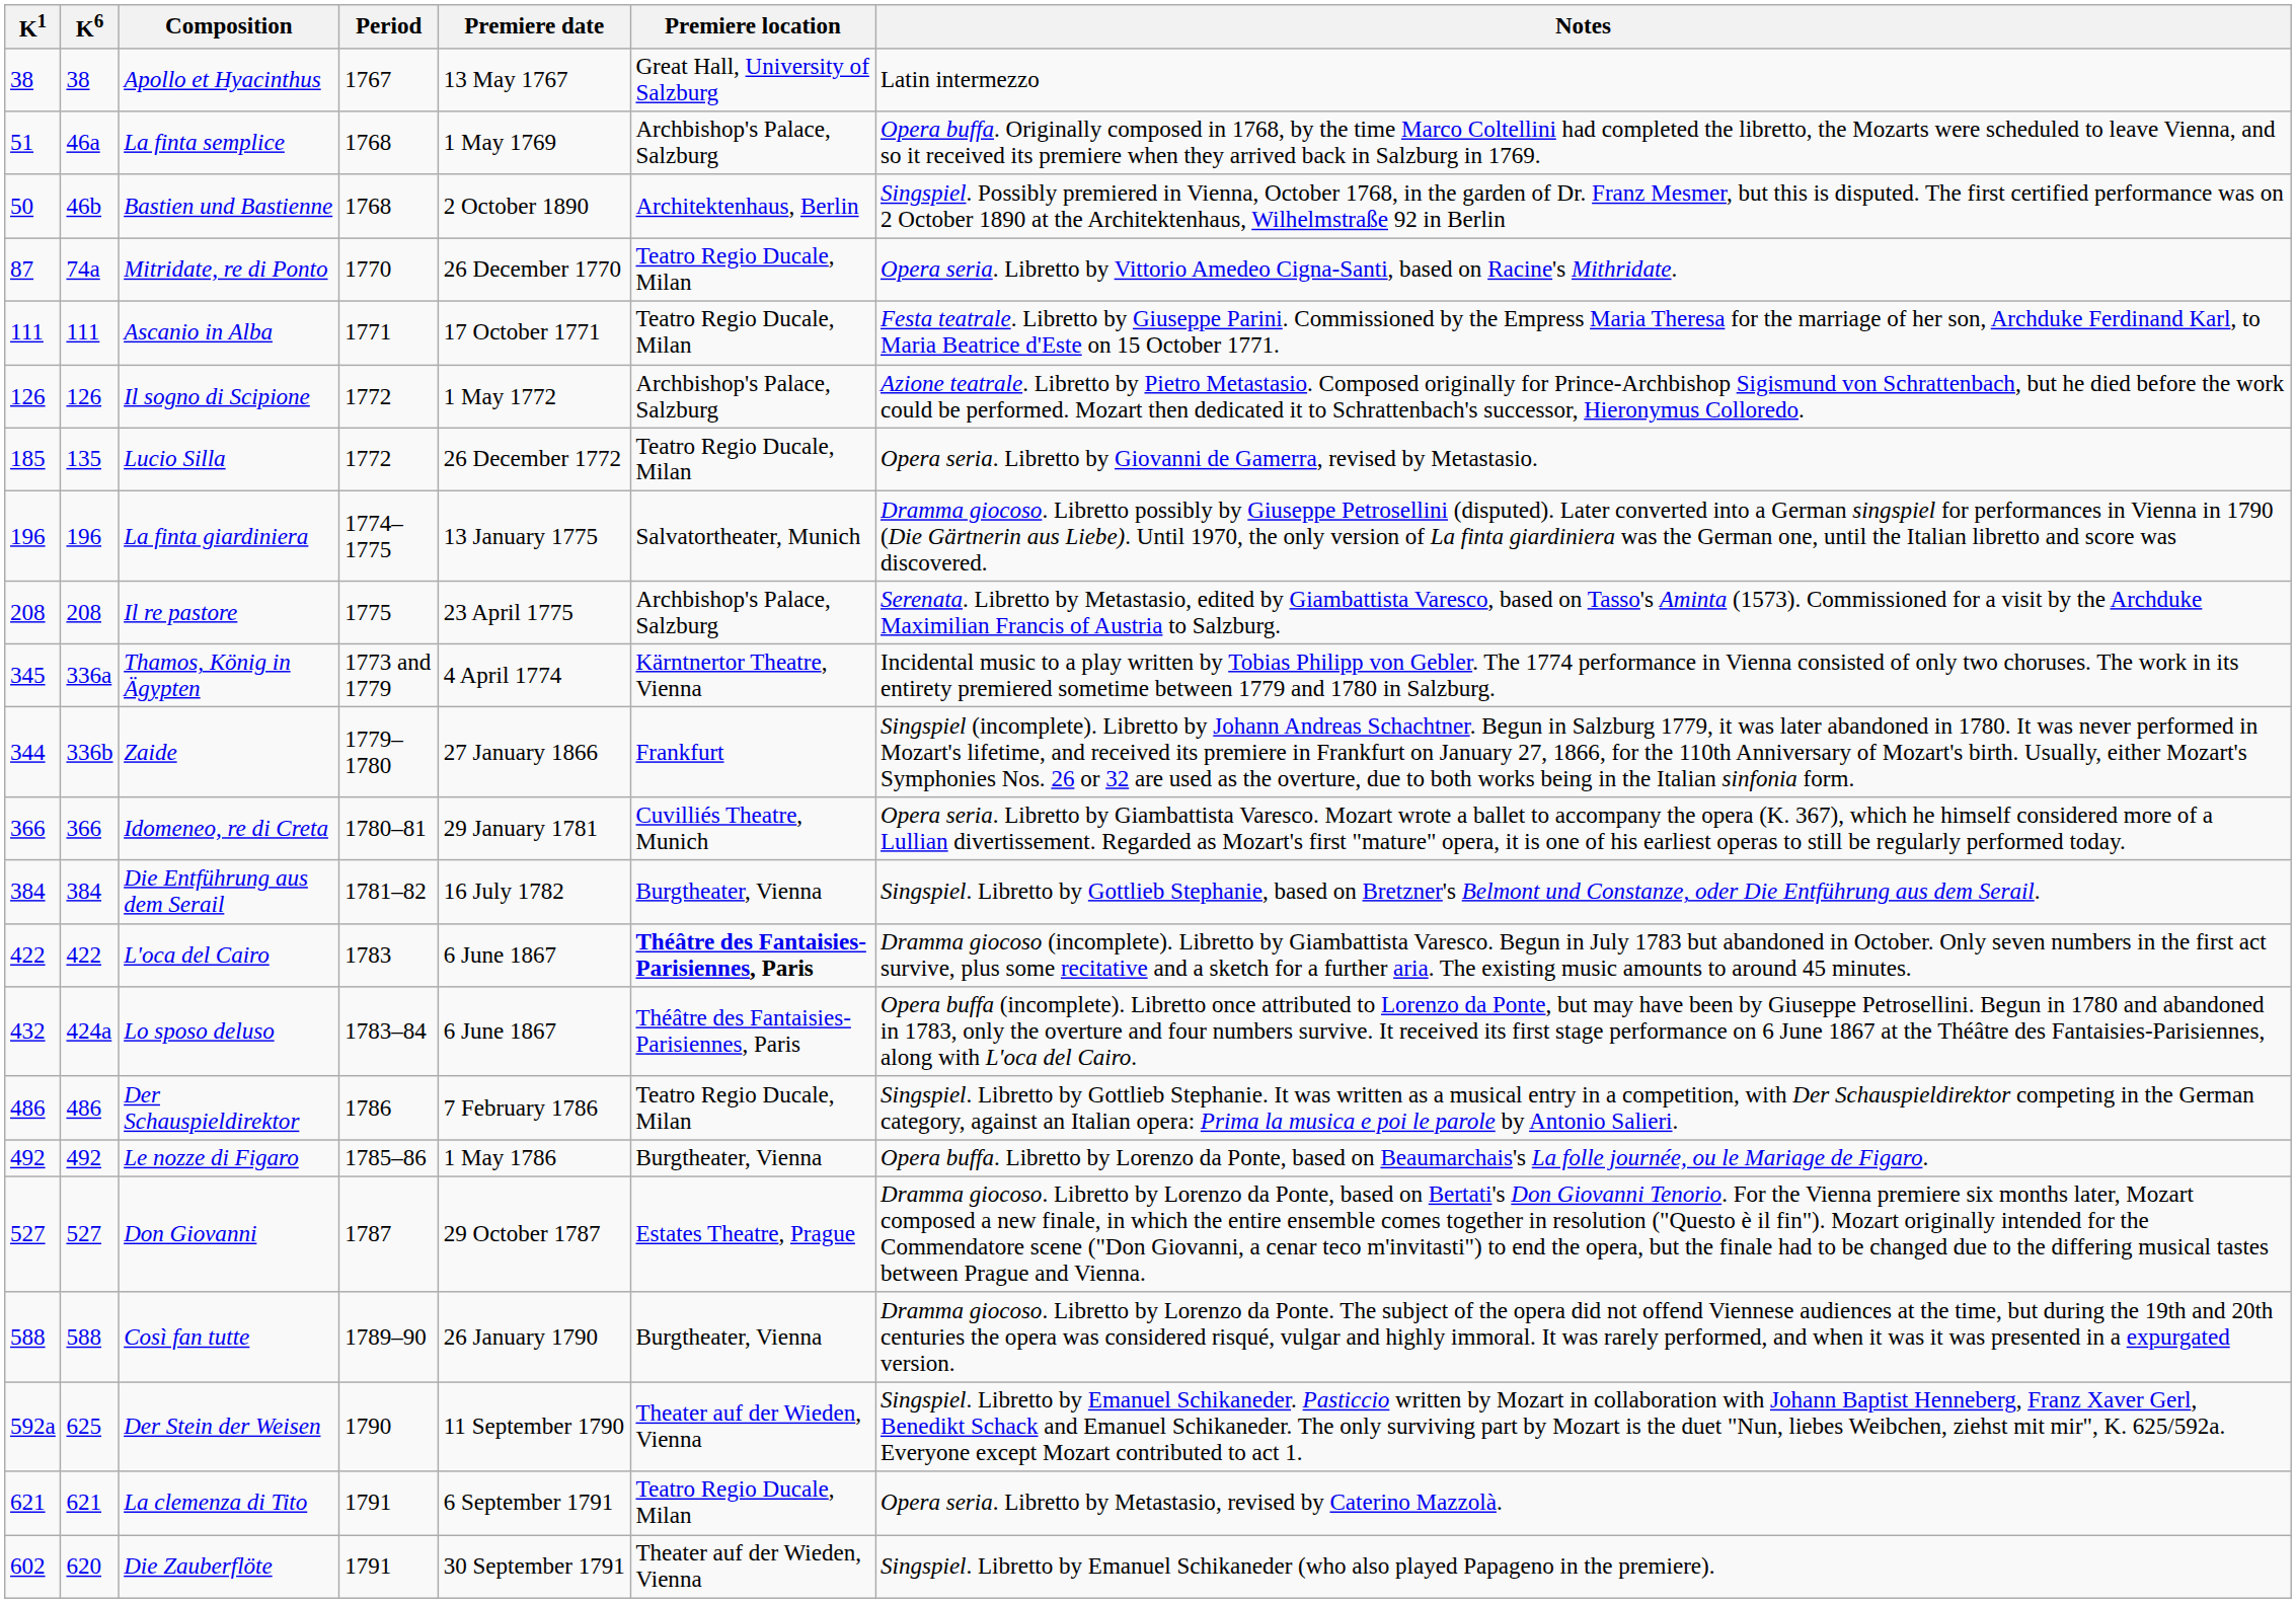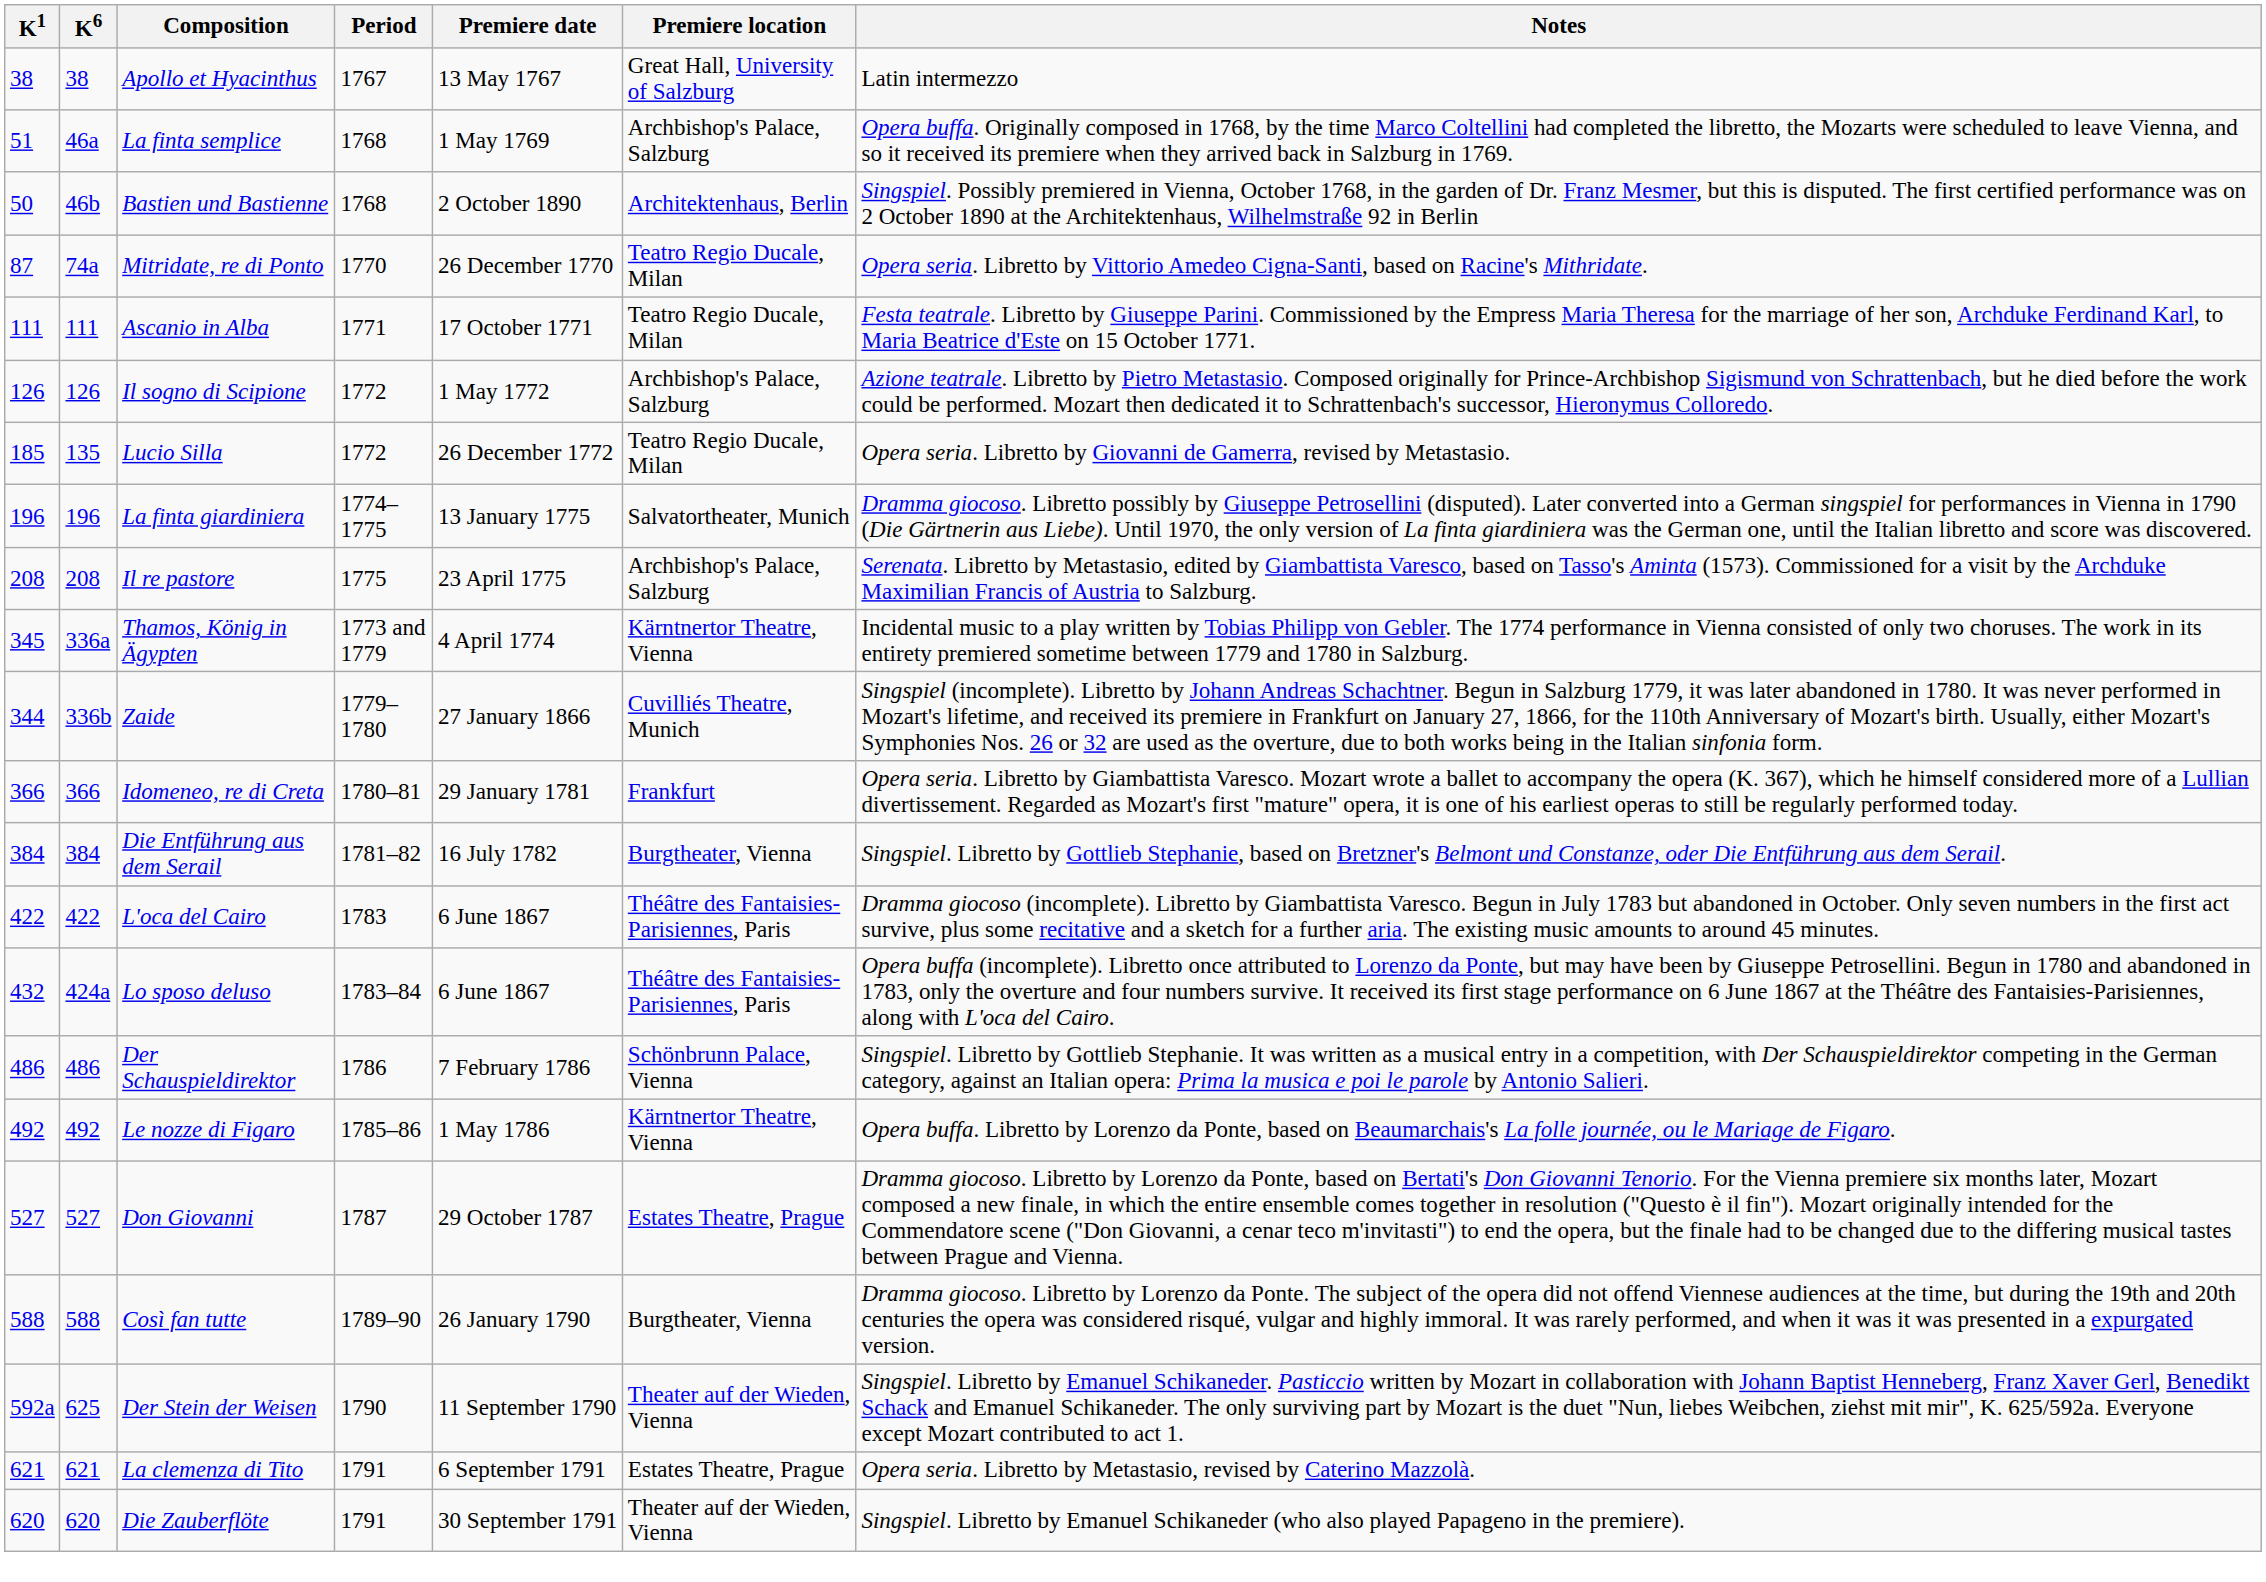 <table class="wikitable sortable">
 <tr>
 <th>K<sup>1</sup></th>
 <th>K<sup>6</sup></th>
 <th>Composition</th>
 <th>Period</th>
 <th>Premiere date</th>
 <th>Premiere location</th>
 <th>Notes</th>
 </tr>
 <tr>
 <td><a href='#'>38</a></td>
 <td><a href='#'>38</a></td>
 <td><em><a href='#'>Apollo et Hyacinthus</a></em></td>
 <td>1767</td>
 <td>13 May 1767</td>
 <td>Great Hall, <a href='#'>University of Salzburg</a></td>
 <td>Latin intermezzo</td>
 </tr>
 <tr>
 <td><a href='#'>51</a></td>
 <td><a href='#'>46a</a></td>
 <td><em><a href='#'>La finta semplice</a></em></td>
 <td>1768</td>
 <td>1 May 1769</td>
 <td>Archbishop's Palace, Salzburg</td>
 <td><em><a href='#'>Opera buffa</a></em>. Originally composed in 1768, by the time <a href='#'>Marco Coltellini</a> had completed the libretto, the Mozarts were scheduled to leave Vienna, and so it received its premiere when they arrived back in Salzburg in 1769.</td>
 </tr>
 <tr>
 <td><a href='#'>50</a></td>
 <td><a href='#'>46b</a></td>
 <td><em><a href='#'>Bastien und Bastienne</a></em></td>
 <td>1768</td>
 <td>2 October 1890</td>
 <td><a href='#'>Architektenhaus</a>, <a href='#'>Berlin</a></td>
 <td><em><a href='#'>Singspiel</a></em>. Possibly premiered in Vienna, October 1768, in the garden of Dr. <a href='#'>Franz Mesmer</a>, but this is disputed. The first certified performance was on 2 October 1890 at the Architektenhaus, <a href='#'>Wilhelmstraße</a> 92 in Berlin</td>
 </tr>
 <tr>
 <td><a href='#'>87</a></td>
 <td><a href='#'>74a</a></td>
 <td><em><a href='#'>Mitridate, re di Ponto</a></em></td>
 <td>1770</td>
 <td>26 December 1770</td>
 <td><a href='#'>Teatro Regio Ducale</a>, Milan</td>
 <td><em><a href='#'>Opera seria</a></em>. Libretto by <a href='#'>Vittorio Amedeo Cigna-Santi</a>, based on <a href='#'>Racine</a>'s <em><a href='#'>Mithridate</a></em>.</td>
 </tr>
 <tr>
 <td><a href='#'>111</a></td>
 <td><a href='#'>111</a></td>
 <td><em><a href='#'>Ascanio in Alba</a></em></td>
 <td>1771</td>
 <td>17 October 1771</td>
 <td>Teatro Regio Ducale, Milan</td>
 <td><em><a href='#'>Festa teatrale</a></em>. Libretto by <a href='#'>Giuseppe Parini</a>. Commissioned by the Empress <a href='#'>Maria Theresa</a> for the marriage of her son, <a href='#'>Archduke Ferdinand Karl</a>, to <a href='#'>Maria Beatrice d'Este</a> on 15 October 1771.</td>
 </tr>
 <tr>
 <td><a href='#'>126</a></td>
 <td><a href='#'>126</a></td>
 <td><em><a href='#'>Il sogno di Scipione</a></em></td>
 <td>1772</td>
 <td>1 May 1772</td>
 <td>Archbishop's Palace, Salzburg</td>
 <td><em><a href='#'>Azione teatrale</a></em>. Libretto by <a href='#'>Pietro Metastasio</a>. Composed originally for Prince-Archbishop <a href='#'>Sigismund von Schrattenbach</a>, but he died before the work could be performed. Mozart then dedicated it to Schrattenbach's successor, <a href='#'>Hieronymus Colloredo</a>.</td>
 </tr>
 <tr>
 <td><a href='#'>185</a></td>
 <td><a href='#'>135</a></td>
 <td><em><a href='#'>Lucio Silla</a></em></td>
 <td>1772</td>
 <td>26 December 1772</td>
 <td>Teatro Regio Ducale, Milan</td>
 <td><em>Opera seria</em>. Libretto by <a href='#'>Giovanni de Gamerra</a>, revised by Metastasio.</td>
 </tr>
 <tr>
 <td><a href='#'>196</a></td>
 <td><a href='#'>196</a></td>
 <td><em><a href='#'>La finta giardiniera</a></em></td>
 <td>1774–1775</td>
 <td>13 January 1775</td>
 <td>Salvatortheater, Munich</td>
 <td><em><a href='#'>Dramma giocoso</a></em>. Libretto possibly by <a href='#'>Giuseppe Petrosellini</a> (disputed). Later converted into a German <em>singspiel</em> for performances in Vienna in 1790 (<em>Die Gärtnerin aus Liebe)</em>. Until 1970, the only version of <em>La finta giardiniera</em> was the German one, until the Italian libretto and score was discovered.</td>
 </tr>
 <tr>
 <td><a href='#'>208</a></td>
 <td><a href='#'>208</a></td>
 <td><em><a href='#'>Il re pastore</a></em></td>
 <td>1775</td>
 <td>23 April 1775</td>
 <td>Archbishop's Palace, Salzburg</td>
 <td><em><a href='#'>Serenata</a></em>. Libretto by Metastasio, edited by <a href='#'>Giambattista Varesco</a>, based on <a href='#'>Tasso</a>'s <em><a href='#'>Aminta</a></em> (1573). Commissioned for a visit by the <a href='#'>Archduke Maximilian Francis of Austria</a> to Salzburg.</td>
 </tr>
 <tr>
 <td><a href='#'>345</a></td>
 <td><a href='#'>336a</a></td>
 <td><em><a href='#'>Thamos, König in Ägypten</a></em></td>
 <td>1773 and 1779</td>
 <td>4 April 1774</td>
 <td><a href='#'>Kärntnertor Theatre</a>, Vienna</td>
 <td>Incidental music to a play written by <a href='#'>Tobias Philipp von Gebler</a>. The 1774 performance in Vienna consisted of only two choruses. The work in its entirety premiered sometime between 1779 and 1780 in Salzburg.</td>
 </tr>
 <tr>
 <td><a href='#'>344</a></td>
 <td><a href='#'>336b</a></td>
 <td><em><a href='#'>Zaide</a></em></td>
 <td>1779–1780</td>
 <td>27 January 1866</td>
-<td><a href='#'>Frankfurt</a></td>
+<td><a href='#'>Cuvilliés Theatre</a>, Munich</td>
 <td><em>Singspiel</em> (incomplete). Libretto by <a href='#'>Johann Andreas Schachtner</a>. Begun in Salzburg 1779, it was later abandoned in 1780. It was never performed in Mozart's lifetime, and received its premiere in Frankfurt on January 27, 1866, for the 110th Anniversary of Mozart's birth. Usually, either Mozart's Symphonies Nos. <a href='#'>26</a> or <a href='#'>32</a> are used as the overture, due to both works being in the Italian <em>sinfonia</em> form.</td>
 </tr>
 <tr>
 <td><a href='#'>366</a></td>
 <td><a href='#'>366</a></td>
 <td><em><a href='#'>Idomeneo, re di Creta</a></em></td>
 <td>1780–81</td>
 <td>29 January 1781</td>
-<td><a href='#'>Cuvilliés Theatre</a>, Munich</td>
+<td><a href='#'>Frankfurt</a></td>
 <td><em>Opera seria</em>. Libretto by Giambattista Varesco. Mozart wrote a ballet to accompany the opera (K. 367), which he himself considered more of a <a href='#'>Lullian</a> divertissement. Regarded as Mozart's first "mature" opera, it is one of his earliest operas to still be regularly performed today.</td>
 </tr>
 <tr>
 <td><a href='#'>384</a></td>
 <td><a href='#'>384</a></td>
 <td><em><a href='#'>Die Entführung aus dem Serail</a></em></td>
 <td>1781–82</td>
 <td>16 July 1782</td>
 <td><a href='#'>Burgtheater</a>, Vienna</td>
 <td><em>Singspiel</em>. Libretto by <a href='#'>Gottlieb Stephanie</a>, based on <a href='#'>Bretzner</a>'s <em><a href='#'>Belmont und Constanze, oder Die Entführung aus dem Serail</a></em>.</td>
 </tr>
 <tr>
 <td><a href='#'>422</a></td>
 <td><a href='#'>422</a></td>
 <td><em><a href='#'>L'oca del Cairo</a></em></td>
 <td>1783</td>
 <td>6 June 1867</td>
-<td><strong><a href='#'>Théâtre des Fantaisies-Parisiennes</a>, Paris</strong></td>
+<td><a href='#'>Théâtre des Fantaisies-Parisiennes</a>, Paris</td>
 <td><em>Dramma giocoso</em> (incomplete). Libretto by Giambattista Varesco. Begun in July 1783 but abandoned in October. Only seven numbers in the first act survive, plus some <a href='#'>recitative</a> and a sketch for a further <a href='#'>aria</a>. The existing music amounts to around 45 minutes.</td>
 </tr>
 <tr>
 <td><a href='#'>432</a></td>
 <td><a href='#'>424a</a></td>
 <td><em><a href='#'>Lo sposo deluso</a></em></td>
 <td>1783–84</td>
 <td>6 June 1867</td>
 <td><a href='#'>Théâtre des Fantaisies-Parisiennes</a>, Paris</td>
 <td><em>Opera buffa</em> (incomplete). Libretto once attributed to <a href='#'>Lorenzo da Ponte</a>, but may have been by Giuseppe Petrosellini. Begun in 1780 and abandoned in 1783, only the overture and four numbers survive. It received its first stage performance on 6 June 1867 at the Théâtre des Fantaisies-Parisiennes, along with <em>L'oca del Cairo</em>.</td>
 </tr>
 <tr>
 <td><a href='#'>486</a></td>
 <td><a href='#'>486</a></td>
 <td><em><a href='#'>Der Schauspieldirektor</a></em></td>
 <td>1786</td>
 <td>7 February 1786</td>
-<td>Teatro Regio Ducale, Milan</td>
+<td><a href='#'>Schönbrunn Palace</a>, Vienna</td>
 <td><em>Singspiel</em>. Libretto by Gottlieb Stephanie. It was written as a musical entry in a competition, with <em>Der Schauspieldirektor</em> competing in the German category, against an Italian opera: <em><a href='#'>Prima la musica e poi le parole</a></em> by <a href='#'>Antonio Salieri</a>.</td>
 </tr>
 <tr>
 <td><a href='#'>492</a></td>
 <td><a href='#'>492</a></td>
 <td><em><a href='#'>Le nozze di Figaro</a></em></td>
 <td>1785–86</td>
 <td>1 May 1786</td>
-<td>Burgtheater, Vienna</td>
+<td><a href='#'>Kärntnertor Theatre</a>, Vienna</td>
 <td><em>Opera buffa</em>. Libretto by Lorenzo da Ponte, based on <a href='#'>Beaumarchais</a>'s <em><a href='#'>La folle journée, ou le Mariage de Figaro</a></em>.</td>
 </tr>
 <tr>
 <td><a href='#'>527</a></td>
 <td><a href='#'>527</a></td>
 <td><em><a href='#'>Don Giovanni</a></em></td>
 <td>1787</td>
 <td>29 October 1787</td>
 <td><a href='#'>Estates Theatre</a>, <a href='#'>Prague</a></td>
 <td><em>Dramma giocoso</em>. Libretto by Lorenzo da Ponte, based on <a href='#'>Bertati</a>'s <em><a href='#'>Don Giovanni Tenorio</a></em>. For the Vienna premiere six months later, Mozart composed a new finale, in which the entire ensemble comes together in resolution ("Questo è il fin"). Mozart originally intended for the Commendatore scene ("Don Giovanni, a cenar teco m'invitasti") to end the opera, but the finale had to be changed due to the differing musical tastes between Prague and Vienna.</td>
 </tr>
 <tr>
 <td><a href='#'>588</a></td>
 <td><a href='#'>588</a></td>
 <td><em><a href='#'>Così fan tutte</a></em></td>
 <td>1789–90</td>
 <td>26 January 1790</td>
 <td>Burgtheater, Vienna</td>
 <td><em>Dramma giocoso</em>. Libretto by Lorenzo da Ponte. The subject of the opera did not offend Viennese audiences at the time, but during the 19th and 20th centuries the opera was considered risqué, vulgar and highly immoral. It was rarely performed, and when it was it was presented in a <a href='#'>expurgated</a> version.</td>
 </tr>
 <tr>
 <td><a href='#'>592a</a></td>
 <td><a href='#'>625</a></td>
 <td><em><a href='#'>Der Stein der Weisen</a></em></td>
 <td>1790</td>
 <td>11 September 1790</td>
 <td><a href='#'>Theater auf der Wieden</a>, Vienna</td>
 <td><em>Singspiel</em>. Libretto by <a href='#'>Emanuel Schikaneder</a>. <em><a href='#'>Pasticcio</a></em> written by Mozart in collaboration with <a href='#'>Johann Baptist Henneberg</a>, <a href='#'>Franz Xaver Gerl</a>, <a href='#'>Benedikt Schack</a> and Emanuel Schikaneder. The only surviving part by Mozart is the duet "Nun, liebes Weibchen, ziehst mit mir", K. 625/592a. Everyone except Mozart contributed to act 1.</td>
 </tr>
 <tr>
 <td><a href='#'>621</a></td>
 <td><a href='#'>621</a></td>
 <td><em><a href='#'>La clemenza di Tito</a></em></td>
 <td>1791</td>
 <td>6 September 1791</td>
-<td><a href='#'>Teatro Regio Ducale</a>, Milan</td>
+<td>Estates Theatre, Prague</td>
 <td><em>Opera seria</em>. Libretto by Metastasio, revised by <a href='#'>Caterino Mazzolà</a>.</td>
 </tr>
 <tr>
-<td><a href='#'>602</a></td>
+<td><a href='#'>620</a></td>
 <td><a href='#'>620</a></td>
 <td><em><a href='#'>Die Zauberflöte</a></em></td>
 <td>1791</td>
 <td>30 September 1791</td>
 <td>Theater auf der Wieden, Vienna</td>
 <td><em>Singspiel</em>. Libretto by Emanuel Schikaneder (who also played Papageno in the premiere).</td>
 </tr>
 </table>
